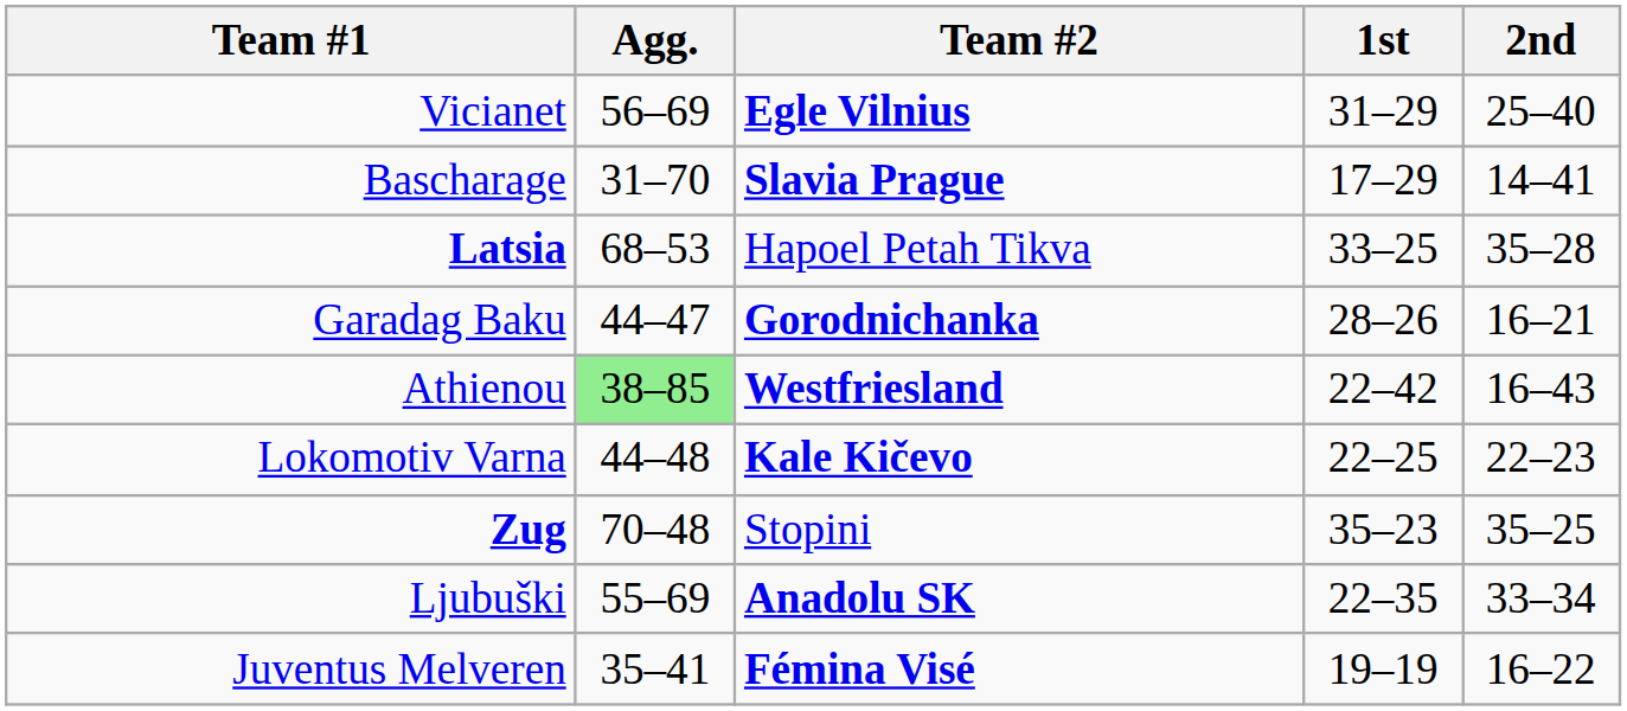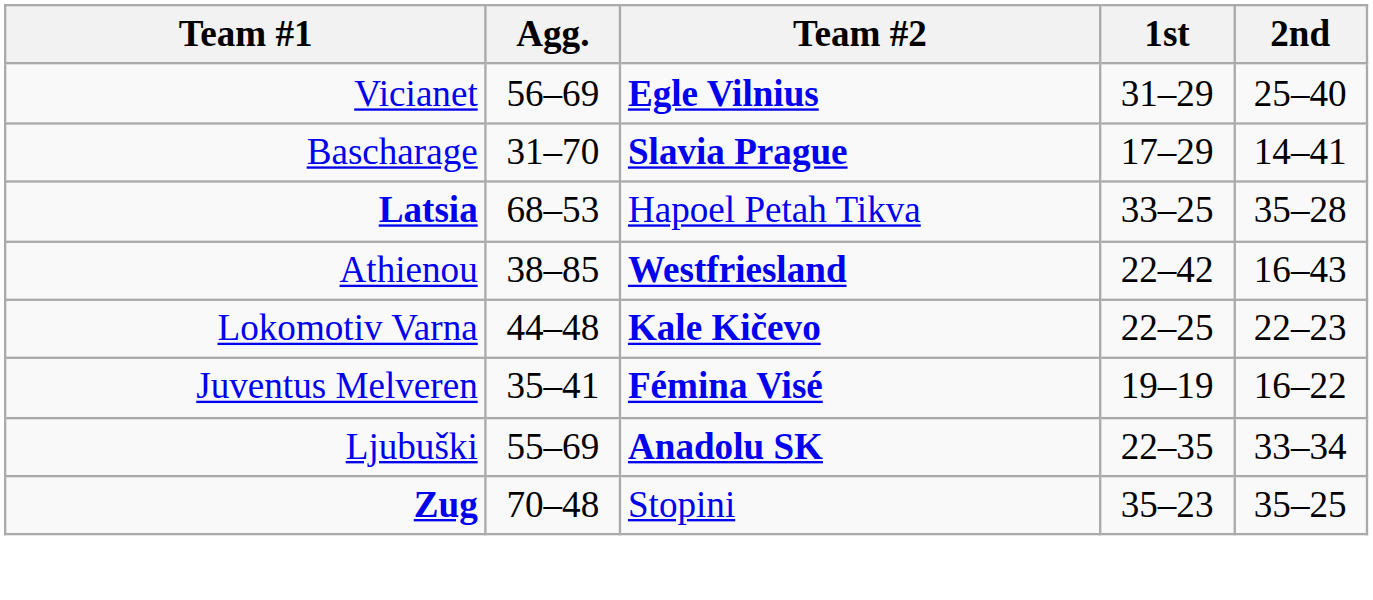 <table class=wikitable style="text-align:center">
 <tr>
 <th width=200>Team #1</th>
 <th width=50>Agg.</th>
 <th width=200>Team #2</th>
 <th width=50>1st</th>
 <th width=50>2nd</th>
 </tr>
 <tr>
 <td align=right><a href='#'>Vicianet</a> </td>
 <td>56–69</td>
 <td align=left> <strong><a href='#'>Egle Vilnius</a></strong></td>
 <td align=center>31–29</td>
 <td align=center>25–40</td>
 </tr>
 <tr>
 <td align=right><a href='#'>Bascharage</a> </td>
 <td>31–70</td>
 <td align=left> <strong><a href='#'>Slavia Prague</a></strong></td>
 <td align=center>17–29</td>
 <td align=center>14–41</td>
 </tr>
 <tr>
 <td align=right><strong><a href='#'>Latsia</a></strong> </td>
 <td>68–53</td>
 <td align=left> <a href='#'>Hapoel Petah Tikva</a></td>
 <td align=center>33–25</td>
 <td align=center>35–28</td>
 </tr>
 <tr>
-<td align=right><a href='#'>Garadag Baku</a> </td>
-<td>44–47</td>
-<td align=left> <strong><a href='#'>Gorodnichanka</a></strong></td>
-<td align=center>28–26</td>
-<td align=center>16–21</td>
-</tr>
-<tr>
 <td align=right><a href='#'>Athienou</a> </td>
-<td style="background: lightgreen;">38–85</td>
+<td>38–85</td>
 <td align=left> <strong><a href='#'>Westfriesland</a></strong></td>
 <td align=center>22–42</td>
 <td align=center>16–43</td>
 </tr>
 <tr>
 <td align=right><a href='#'>Lokomotiv Varna</a> </td>
 <td>44–48</td>
 <td align=left> <strong><a href='#'>Kale Kičevo</a></strong></td>
 <td align=center>22–25</td>
 <td align=center>22–23</td>
 </tr>
 <tr>
-<td align=right><strong><a href='#'>Zug</a></strong> </td>
-<td>70–48</td>
-<td align=left> <a href='#'>Stopini</a></td>
-<td align=center>35–23</td>
-<td align=center>35–25</td>
+<td align=right><a href='#'>Juventus Melveren</a> </td>
+<td>35–41</td>
+<td align=left> <strong><a href='#'>Fémina Visé</a></strong></td>
+<td align=center>19–19</td>
+<td align=center>16–22</td>
 </tr>
 <tr>
 <td align=right><a href='#'>Ljubuški</a> </td>
 <td>55–69</td>
 <td align=left> <strong><a href='#'>Anadolu SK</a></strong></td>
 <td align=center>22–35</td>
 <td align=center>33–34</td>
 </tr>
 <tr>
-<td align=right><a href='#'>Juventus Melveren</a> </td>
-<td>35–41</td>
-<td align=left> <strong><a href='#'>Fémina Visé</a></strong></td>
-<td align=center>19–19</td>
-<td align=center>16–22</td>
+<td align=right><strong><a href='#'>Zug</a></strong> </td>
+<td>70–48</td>
+<td align=left> <a href='#'>Stopini</a></td>
+<td align=center>35–23</td>
+<td align=center>35–25</td>
 </tr>
 </table>
